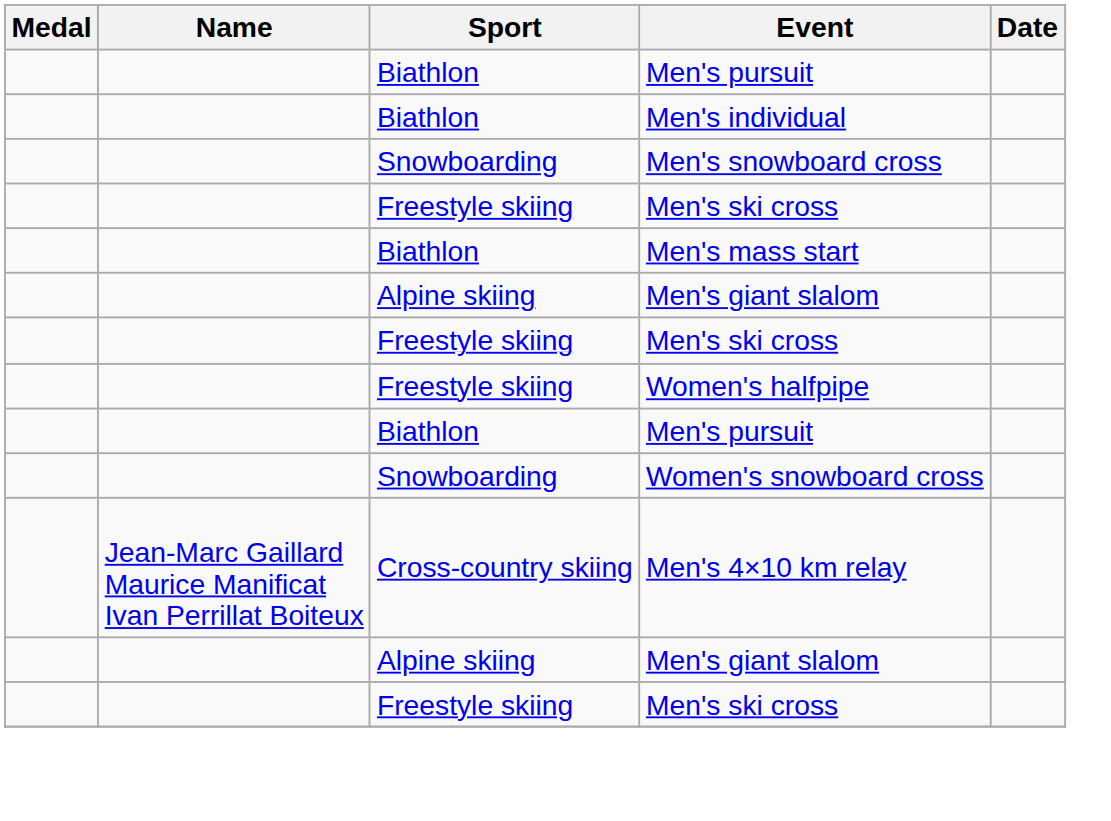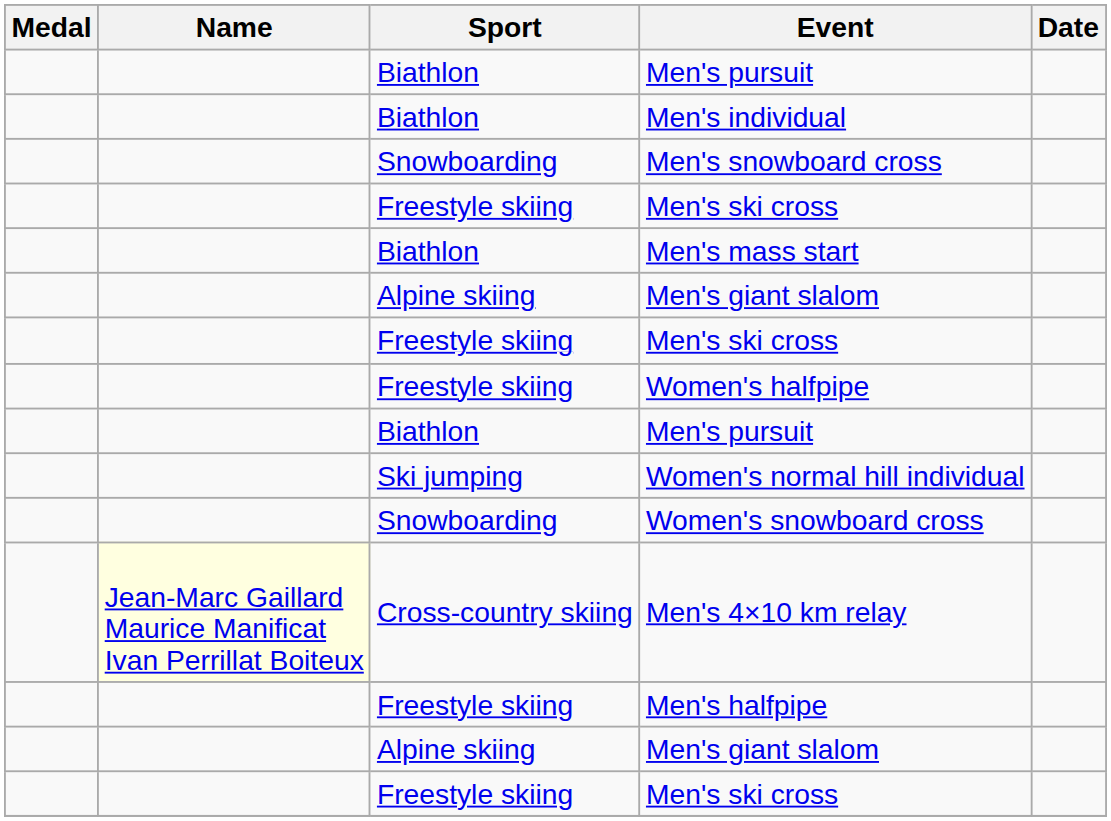 <table class="wikitable sortable" style="font-size:95%">
 <tr>
 <th>Medal</th>
 <th>Name</th>
 <th>Sport</th>
 <th>Event</th>
 <th>Date</th>
 </tr>
 <tr>
 <td></td>
 <td></td>
 <td><a href='#'>Biathlon</a></td>
 <td><a href='#'>Men's pursuit</a></td>
 <td></td>
 </tr>
 <tr>
 <td></td>
 <td></td>
 <td><a href='#'>Biathlon</a></td>
 <td><a href='#'>Men's individual</a></td>
 <td></td>
 </tr>
 <tr>
 <td></td>
 <td></td>
 <td><a href='#'>Snowboarding</a></td>
 <td><a href='#'>Men's snowboard cross</a></td>
 <td></td>
 </tr>
 <tr>
 <td></td>
 <td></td>
 <td><a href='#'>Freestyle skiing</a></td>
 <td><a href='#'>Men's ski cross</a></td>
 <td></td>
 </tr>
 <tr>
 <td></td>
 <td></td>
 <td><a href='#'>Biathlon</a></td>
 <td><a href='#'>Men's mass start</a></td>
 <td></td>
 </tr>
 <tr>
 <td></td>
 <td></td>
 <td><a href='#'>Alpine skiing</a></td>
 <td><a href='#'>Men's giant slalom</a></td>
 <td></td>
 </tr>
 <tr>
 <td></td>
 <td></td>
 <td><a href='#'>Freestyle skiing</a></td>
 <td><a href='#'>Men's ski cross</a></td>
 <td></td>
 </tr>
 <tr>
 <td></td>
 <td></td>
 <td><a href='#'>Freestyle skiing</a></td>
 <td><a href='#'>Women's halfpipe</a></td>
 <td></td>
 </tr>
 <tr>
 <td></td>
 <td></td>
 <td><a href='#'>Biathlon</a></td>
 <td><a href='#'>Men's pursuit</a></td>
 <td></td>
 </tr>
 <tr>
 <td></td>
 <td></td>
+<td><a href='#'>Ski jumping</a></td>
+<td><a href='#'>Women's normal hill individual</a></td>
+<td></td>
+</tr>
+<tr>
+<td></td>
+<td></td>
 <td><a href='#'>Snowboarding</a></td>
 <td><a href='#'>Women's snowboard cross</a></td>
 <td></td>
 </tr>
 <tr>
 <td></td>
-<td><br><a href='#'>Jean-Marc Gaillard</a><br><a href='#'>Maurice Manificat</a><br><a href='#'>Ivan Perrillat Boiteux</a></td>
+<td style="background: lightyellow;"><br><a href='#'>Jean-Marc Gaillard</a><br><a href='#'>Maurice Manificat</a><br><a href='#'>Ivan Perrillat Boiteux</a></td>
 <td><a href='#'>Cross-country skiing</a></td>
 <td><a href='#'>Men's 4×10 km relay</a></td>
+<td></td>
+</tr>
+<tr>
+<td></td>
+<td></td>
+<td><a href='#'>Freestyle skiing</a></td>
+<td><a href='#'>Men's halfpipe</a></td>
 <td></td>
 </tr>
 <tr>
 <td></td>
 <td></td>
 <td><a href='#'>Alpine skiing</a></td>
 <td><a href='#'>Men's giant slalom</a></td>
 <td></td>
 </tr>
 <tr>
 <td></td>
 <td></td>
 <td><a href='#'>Freestyle skiing</a></td>
 <td><a href='#'>Men's ski cross</a></td>
 <td></td>
 </tr>
 <tr>
 </tr>
 </table>
